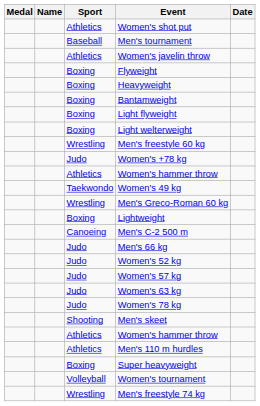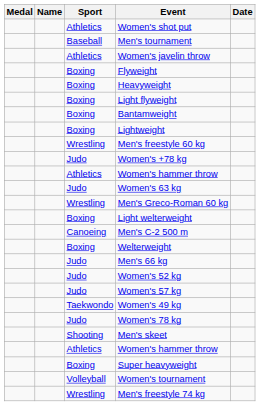 <table class="wikitable sortable" style="font-size:95%">
 <tr>
 <th>Medal</th>
 <th>Name</th>
 <th>Sport</th>
 <th>Event</th>
 <th>Date</th>
 </tr>
 <tr>
 <td></td>
 <td></td>
 <td><a href='#'>Athletics</a></td>
 <td><a href='#'>Women's shot put</a></td>
 <td></td>
 </tr>
 <tr>
 <td></td>
 <td><br></td>
 <td><a href='#'>Baseball</a></td>
 <td><a href='#'>Men's tournament</a></td>
 <td></td>
 </tr>
 <tr>
 <td></td>
 <td></td>
 <td><a href='#'>Athletics</a></td>
 <td><a href='#'>Women's javelin throw</a></td>
 <td></td>
 </tr>
 <tr>
 <td></td>
 <td></td>
 <td><a href='#'>Boxing</a></td>
 <td><a href='#'>Flyweight</a></td>
 <td></td>
 </tr>
 <tr>
 <td></td>
 <td></td>
 <td><a href='#'>Boxing</a></td>
 <td><a href='#'>Heavyweight</a></td>
 <td></td>
 </tr>
 <tr>
 <td></td>
 <td></td>
 <td><a href='#'>Boxing</a></td>
+<td><a href='#'>Light flyweight</a></td>
+<td></td>
+</tr>
+<tr>
+<td></td>
+<td></td>
+<td><a href='#'>Boxing</a></td>
 <td><a href='#'>Bantamweight</a></td>
 <td></td>
 </tr>
 <tr>
 <td></td>
 <td></td>
 <td><a href='#'>Boxing</a></td>
-<td><a href='#'>Light flyweight</a></td>
-<td></td>
-</tr>
-<tr>
-<td></td>
-<td></td>
-<td><a href='#'>Boxing</a></td>
-<td><a href='#'>Light welterweight</a></td>
+<td><a href='#'>Lightweight</a></td>
 <td></td>
 </tr>
 <tr>
 <td></td>
 <td></td>
 <td><a href='#'>Wrestling</a></td>
 <td><a href='#'>Men's freestyle 60 kg</a></td>
 <td></td>
 </tr>
 <tr>
 <td></td>
 <td></td>
 <td><a href='#'>Judo</a></td>
 <td><a href='#'>Women's +78 kg</a></td>
 <td></td>
 </tr>
 <tr>
 <td></td>
 <td></td>
 <td><a href='#'>Athletics</a></td>
 <td><a href='#'>Women's hammer throw</a></td>
 <td></td>
 </tr>
 <tr>
 <td></td>
 <td></td>
-<td><a href='#'>Taekwondo</a></td>
-<td><a href='#'>Women's 49 kg</a></td>
+<td><a href='#'>Judo</a></td>
+<td><a href='#'>Women's 63 kg</a></td>
 <td></td>
 </tr>
 <tr>
 <td></td>
 <td></td>
 <td><a href='#'>Wrestling</a></td>
 <td><a href='#'>Men's Greco-Roman 60 kg</a></td>
 <td></td>
 </tr>
 <tr>
 <td></td>
 <td></td>
 <td><a href='#'>Boxing</a></td>
-<td><a href='#'>Lightweight</a></td>
+<td><a href='#'>Light welterweight</a></td>
 <td></td>
 </tr>
 <tr>
 <td></td>
 <td><br></td>
 <td><a href='#'>Canoeing</a></td>
 <td><a href='#'>Men's C-2 500 m</a></td>
+<td></td>
+</tr>
+<tr>
+<td></td>
+<td></td>
+<td><a href='#'>Boxing</a></td>
+<td><a href='#'>Welterweight</a></td>
 <td></td>
 </tr>
 <tr>
 <td></td>
 <td></td>
 <td><a href='#'>Judo</a></td>
 <td><a href='#'>Men's 66 kg</a></td>
 <td></td>
 </tr>
 <tr>
 <td></td>
 <td></td>
 <td><a href='#'>Judo</a></td>
 <td><a href='#'>Women's 52 kg</a></td>
 <td></td>
 </tr>
 <tr>
 <td></td>
 <td></td>
 <td><a href='#'>Judo</a></td>
 <td><a href='#'>Women's 57 kg</a></td>
 <td></td>
 </tr>
 <tr>
 <td></td>
 <td></td>
-<td><a href='#'>Judo</a></td>
-<td><a href='#'>Women's 63 kg</a></td>
+<td><a href='#'>Taekwondo</a></td>
+<td><a href='#'>Women's 49 kg</a></td>
 <td></td>
 </tr>
 <tr>
 <td></td>
 <td></td>
 <td><a href='#'>Judo</a></td>
 <td><a href='#'>Women's 78 kg</a></td>
 <td></td>
 </tr>
 <tr>
 <td></td>
 <td></td>
 <td><a href='#'>Shooting</a></td>
 <td><a href='#'>Men's skeet</a></td>
 <td></td>
 </tr>
 <tr>
 <td></td>
 <td></td>
 <td><a href='#'>Athletics</a></td>
 <td><a href='#'>Women's hammer throw</a></td>
 <td></td>
 </tr>
 <tr>
 <td></td>
 <td></td>
-<td><a href='#'>Athletics</a></td>
-<td><a href='#'>Men's 110 m hurdles</a></td>
-<td></td>
-</tr>
-<tr>
-<td></td>
-<td></td>
 <td><a href='#'>Boxing</a></td>
 <td><a href='#'>Super heavyweight</a></td>
 <td></td>
 </tr>
 <tr>
 <td></td>
 <td><br></td>
 <td><a href='#'>Volleyball</a></td>
 <td><a href='#'>Women's tournament</a></td>
 <td></td>
 </tr>
 <tr>
 <td></td>
 <td></td>
 <td><a href='#'>Wrestling</a></td>
 <td><a href='#'>Men's freestyle 74 kg</a></td>
 <td></td>
 </tr>
 </table>
